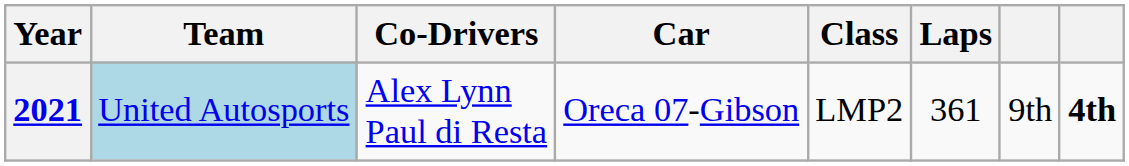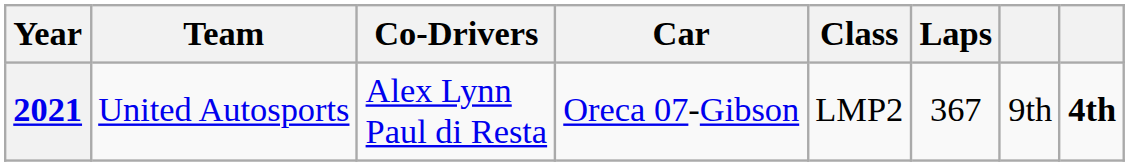 <table class="wikitable" style="text-align:center; font-size:90%">
 <tr>
 <th>Year</th>
 <th>Team</th>
 <th>Co-Drivers</th>
 <th>Car</th>
 <th>Class</th>
 <th>Laps</th>
 <th></th>
 <th></th>
 </tr>
 <tr>
 <th><a href='#'>2021</a></th>
-<td align="left" style="background: lightblue;"> <a href='#'>United Autosports</a></td>
+<td align="left"> <a href='#'>United Autosports</a></td>
 <td align="left"> <a href='#'>Alex Lynn</a><br> <a href='#'>Paul di Resta</a></td>
 <td align="left"><a href='#'>Oreca 07</a>-<a href='#'>Gibson</a></td>
 <td>LMP2</td>
-<td>361</td>
+<td>367</td>
 <td>9th</td>
 <td><strong>4th</strong></td>
 </tr>
 </table>
